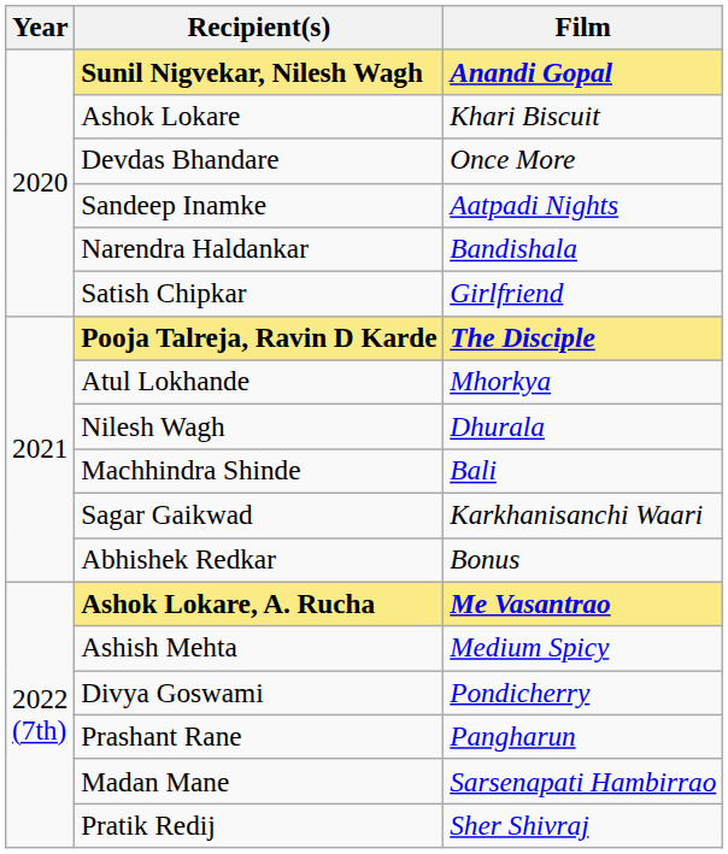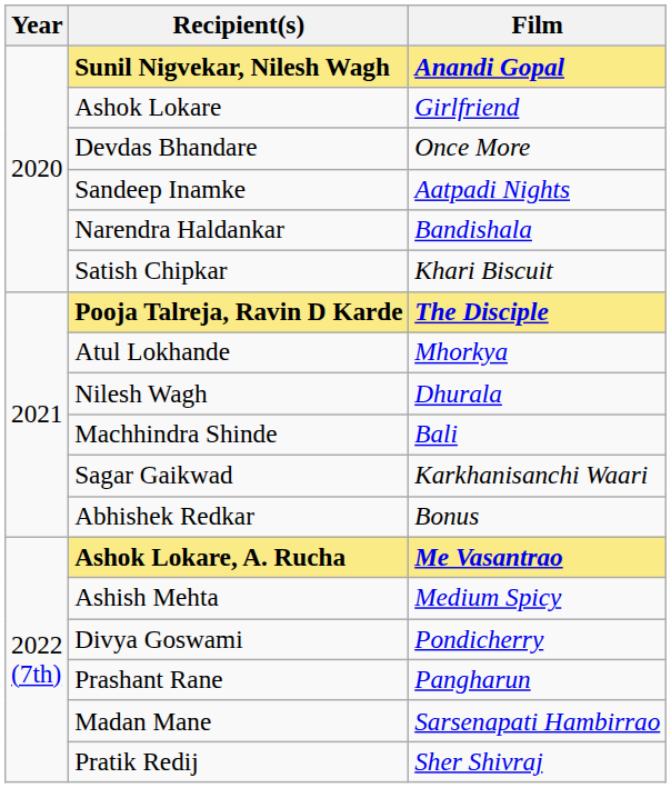 <table class="wikitable">
 <tr>
 <th>Year</th>
 <th>Recipient(s)</th>
 <th>Film</th>
 </tr>
 <tr>
 <td rowspan="6">2020</td>
 <td style="background:#FAEB86;"><strong>Sunil Nigvekar, Nilesh Wagh</strong></td>
 <td style="background:#FAEB86;"><strong><em><a href='#'>Anandi Gopal</a></em></strong></td>
 </tr>
 <tr>
 <td>Ashok Lokare</td>
-<td><em>Khari Biscuit</em></td>
+<td><a href='#'><em>Girlfriend</em></a></td>
 </tr>
 <tr>
 <td>Devdas Bhandare</td>
 <td><em>Once More</em></td>
 </tr>
 <tr>
 <td>Sandeep Inamke</td>
 <td><em><a href='#'>Aatpadi Nights</a></em></td>
 </tr>
 <tr>
 <td>Narendra Haldankar</td>
 <td><em><a href='#'>Bandishala</a></em></td>
 </tr>
 <tr>
 <td>Satish Chipkar</td>
-<td><a href='#'><em>Girlfriend</em></a></td>
+<td><em>Khari Biscuit</em></td>
 </tr>
 <tr>
 <td rowspan="6">2021</td>
 <td style="background:#FAEB86;"><strong>Pooja Talreja, Ravin D Karde</strong></td>
 <td style="background:#FAEB86;"><a href='#'><strong><em>The Disciple</em></strong></a></td>
 </tr>
 <tr>
 <td>Atul Lokhande</td>
 <td><em><a href='#'>Mhorkya</a></em></td>
 </tr>
 <tr>
 <td>Nilesh Wagh</td>
 <td><em><a href='#'>Dhurala</a></em></td>
 </tr>
 <tr>
 <td>Machhindra Shinde</td>
 <td><em><a href='#'>Bali</a></em></td>
 </tr>
 <tr>
 <td>Sagar Gaikwad</td>
 <td><em>Karkhanisanchi Waari</em></td>
 </tr>
 <tr>
 <td>Abhishek Redkar</td>
 <td><em>Bonus</em></td>
 </tr>
 <tr>
 <td rowspan="6">2022<br><a href='#'>(7th)</a></td>
 <td style="background:#FAEB86;"><strong>Ashok Lokare, A. Rucha</strong></td>
 <td style="background:#FAEB86;"><strong><em><a href='#'>Me Vasantrao</a></em></strong></td>
 </tr>
 <tr>
 <td>Ashish Mehta</td>
 <td><em><a href='#'>Medium Spicy</a></em></td>
 </tr>
 <tr>
 <td>Divya Goswami</td>
 <td><a href='#'><em>Pondicherry</em></a></td>
 </tr>
 <tr>
 <td>Prashant Rane</td>
 <td><a href='#'><em>Pangharun</em></a></td>
 </tr>
 <tr>
 <td>Madan Mane</td>
 <td><em><a href='#'>Sarsenapati Hambirrao</a></em></td>
 </tr>
 <tr>
 <td>Pratik Redij</td>
 <td><em><a href='#'>Sher Shivraj</a></em></td>
 </tr>
 </table>
